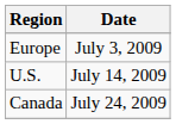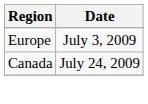 <table class="wikitable">
 <tr>
 <th>Region</th>
 <th>Date</th>
 </tr>
 <tr>
 </tr>
 <tr>
 <td>Europe</td>
 <td align="center" rowspan="1">July 3, 2009</td>
 </tr>
 <tr>
-<td>U.S.</td>
-<td align="center" rowspan="1">July 14, 2009</td>
-</tr>
-<tr>
 <td>Canada</td>
 <td align="center" rowspan="1">July 24, 2009</td>
 </tr>
 <tr>
 </tr>
 </table>
